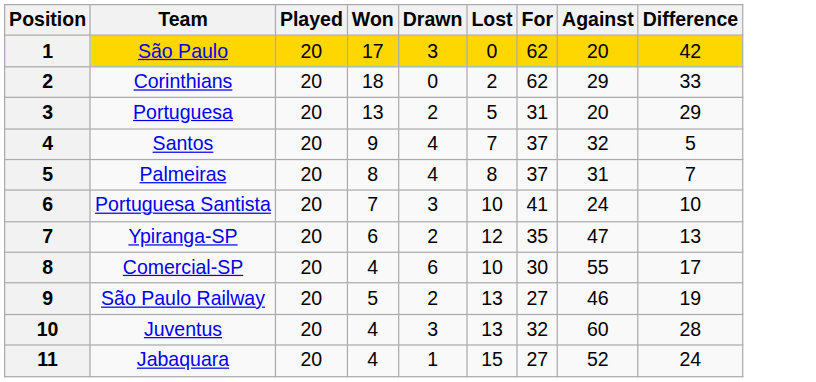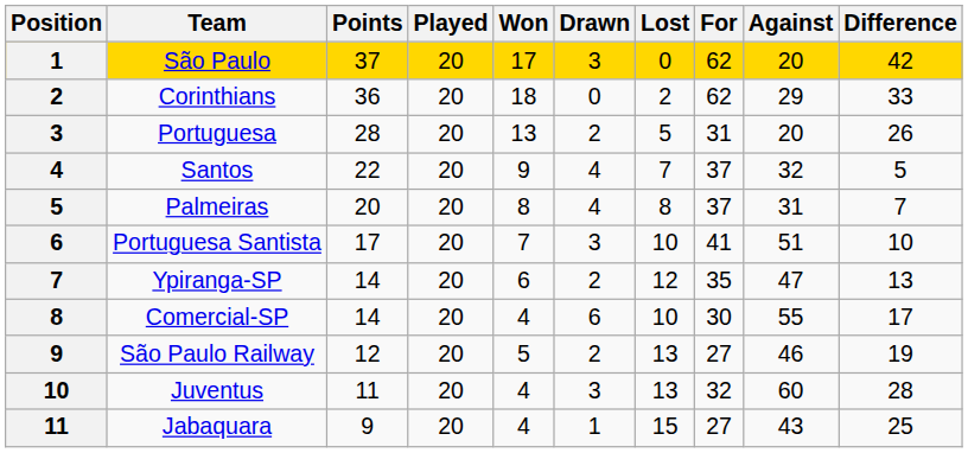 <table class="wikitable" style="text-align:center">
 <tr>
 <th>Position</th>
 <th>Team</th>
+<th>Points</th>
 <th>Played</th>
 <th>Won</th>
 <th>Drawn</th>
 <th>Lost</th>
 <th>For</th>
 <th>Against</th>
 <th>Difference</th>
 </tr>
 <tr style="background: gold;">
 <th>1</th>
 <td><a href='#'>São Paulo</a></td>
+<td>37</td>
 <td>20</td>
 <td>17</td>
 <td>3</td>
 <td>0</td>
 <td>62</td>
 <td>20</td>
 <td>42</td>
 </tr>
 <tr>
 <th>2</th>
 <td><a href='#'>Corinthians</a></td>
+<td>36</td>
 <td>20</td>
 <td>18</td>
 <td>0</td>
 <td>2</td>
 <td>62</td>
 <td>29</td>
 <td>33</td>
 </tr>
 <tr>
 <th>3</th>
 <td><a href='#'>Portuguesa</a></td>
+<td>28</td>
 <td>20</td>
 <td>13</td>
 <td>2</td>
 <td>5</td>
 <td>31</td>
 <td>20</td>
-<td>29</td>
+<td>26</td>
 </tr>
 <tr>
 <th>4</th>
 <td><a href='#'>Santos</a></td>
+<td>22</td>
 <td>20</td>
 <td>9</td>
 <td>4</td>
 <td>7</td>
 <td>37</td>
 <td>32</td>
 <td>5</td>
 </tr>
 <tr>
 <th>5</th>
 <td><a href='#'>Palmeiras</a></td>
 <td>20</td>
+<td>20</td>
 <td>8</td>
 <td>4</td>
 <td>8</td>
 <td>37</td>
 <td>31</td>
 <td>7</td>
 </tr>
 <tr>
 <th>6</th>
 <td><a href='#'>Portuguesa Santista</a></td>
+<td>17</td>
 <td>20</td>
 <td>7</td>
 <td>3</td>
 <td>10</td>
 <td>41</td>
-<td>24</td>
+<td>51</td>
 <td>10</td>
 </tr>
 <tr>
 <th>7</th>
 <td><a href='#'>Ypiranga-SP</a></td>
+<td>14</td>
 <td>20</td>
 <td>6</td>
 <td>2</td>
 <td>12</td>
 <td>35</td>
 <td>47</td>
 <td>13</td>
 </tr>
 <tr>
 <th>8</th>
 <td><a href='#'>Comercial-SP</a></td>
+<td>14</td>
 <td>20</td>
 <td>4</td>
 <td>6</td>
 <td>10</td>
 <td>30</td>
 <td>55</td>
 <td>17</td>
 </tr>
 <tr>
 <th>9</th>
 <td><a href='#'>São Paulo Railway</a></td>
+<td>12</td>
 <td>20</td>
 <td>5</td>
 <td>2</td>
 <td>13</td>
 <td>27</td>
 <td>46</td>
 <td>19</td>
 </tr>
 <tr>
 <th>10</th>
 <td><a href='#'>Juventus</a></td>
+<td>11</td>
 <td>20</td>
 <td>4</td>
 <td>3</td>
 <td>13</td>
 <td>32</td>
 <td>60</td>
 <td>28</td>
 </tr>
 <tr>
 <th>11</th>
 <td><a href='#'>Jabaquara</a></td>
+<td>9</td>
 <td>20</td>
 <td>4</td>
 <td>1</td>
 <td>15</td>
 <td>27</td>
-<td>52</td>
-<td>24</td>
+<td>43</td>
+<td>25</td>
 </tr>
 </table>
